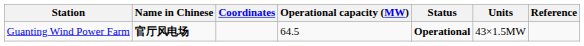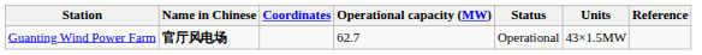 <table class="wikitable sortable">
 <tr>
 <th>Station</th>
 <th>Name in Chinese</th>
 <th><a href='#'>Coordinates</a></th>
 <th>Operational capacity (<a href='#'>MW</a>)</th>
 <th>Status</th>
 <th>Units</th>
 <th>Reference</th>
 </tr>
 <tr>
 <td><a href='#'>Guanting Wind Power Farm</a></td>
 <td><strong>官厅风电场</strong></td>
 <td></td>
-<td>64.5</td>
-<td><strong>Operational</strong></td>
+<td>62.7</td>
+<td>Operational</td>
 <td>43×1.5MW</td>
 <td></td>
 </tr>
 </table>
